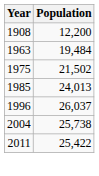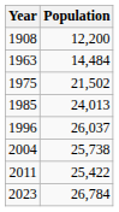 <table class="wikitable" style="line-height:1.1em;">
 <tr>
 <th>Year</th>
 <th>Population</th>
 </tr>
 <tr align="right">
 <td>1908</td>
 <td>12,200</td>
 </tr>
 <tr align="right">
 <td>1963</td>
-<td>19,484</td>
+<td>14,484</td>
 </tr>
 <tr align="right">
 <td>1975</td>
 <td>21,502</td>
 </tr>
 <tr align="right">
 <td>1985</td>
 <td>24,013</td>
 </tr>
 <tr align="right">
 <td>1996</td>
 <td>26,037</td>
 </tr>
 <tr align="right">
 <td>2004</td>
 <td>25,738</td>
 </tr>
 <tr align="right">
 <td>2011</td>
 <td>25,422</td>
 </tr>
+<tr align="right">
+<td>2023</td>
+<td>26,784</td>
+</tr>
 </table>
